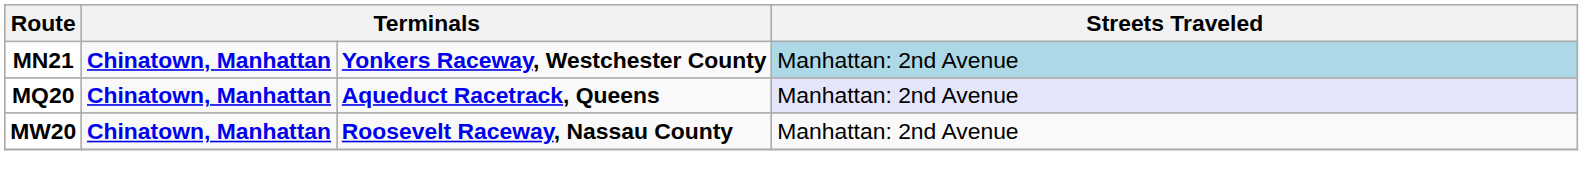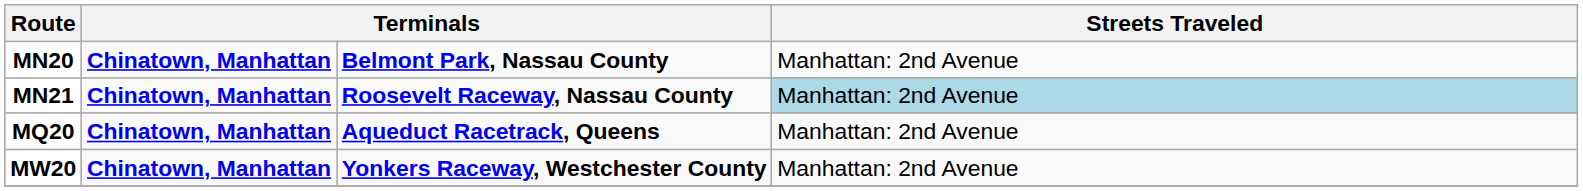 <table class=wikitable style="font-size: 90%;" |>
 <tr>
 <th>Route</th>
 <th colspan=2>Terminals</th>
 <th width="500px">Streets Traveled</th>
 </tr>
 <tr>
+<th style="background:white; color:black" align="center" valign=top><div></div><div>MN20</div></th>
+<td><strong><a href='#'>Chinatown, Manhattan</a></strong></td>
+<td><strong><a href='#'>Belmont Park</a>, Nassau County</strong></td>
+<td>Manhattan: 2nd Avenue</td>
+</tr>
+<tr>
 <th style="background:white; color:black" align="center" valign=top><div></div><div>MN21</div></th>
 <td><strong><a href='#'>Chinatown, Manhattan</a></strong></td>
-<td><strong><a href='#'>Yonkers Raceway</a>, Westchester County</strong><br></td>
+<td><strong><a href='#'>Roosevelt Raceway</a>, Nassau County</strong></td>
 <td style="background: lightblue;">Manhattan: 2nd Avenue</td>
 </tr>
 <tr>
 <th style="background:white; color:black" align="center" valign=top><div></div><div>MQ20</div></th>
 <td><strong><a href='#'>Chinatown, Manhattan</a></strong></td>
 <td><strong><a href='#'>Aqueduct Racetrack</a>, Queens</strong><br></td>
-<td style="background: lavender;">Manhattan: 2nd Avenue</td>
+<td>Manhattan: 2nd Avenue</td>
 </tr>
 <tr>
 <th style="background:white; color:black" align="center" valign=top><div></div><div>MW20</div></th>
 <td><strong><a href='#'>Chinatown, Manhattan</a></strong></td>
-<td><strong><a href='#'>Roosevelt Raceway</a>, Nassau County</strong></td>
+<td><strong><a href='#'>Yonkers Raceway</a>, Westchester County</strong><br></td>
 <td>Manhattan: 2nd Avenue</td>
 </tr>
 <tr>
 </tr>
 </table>
